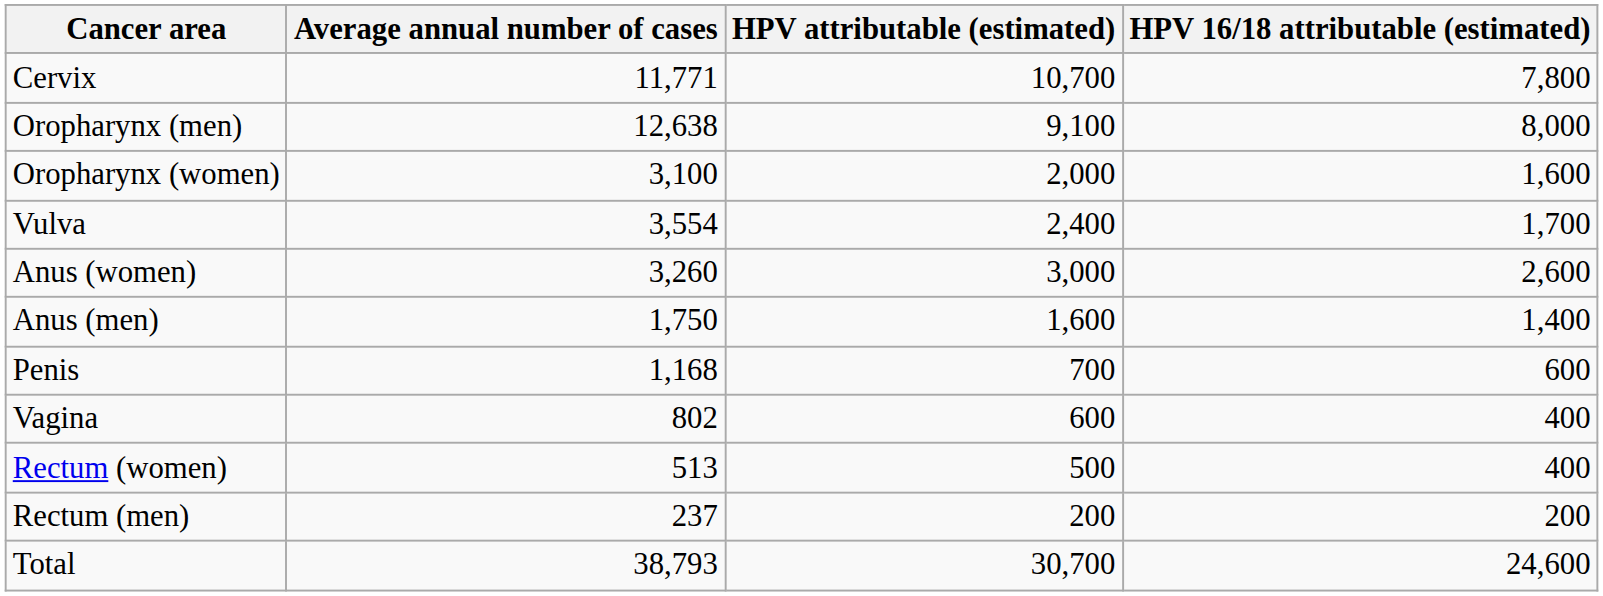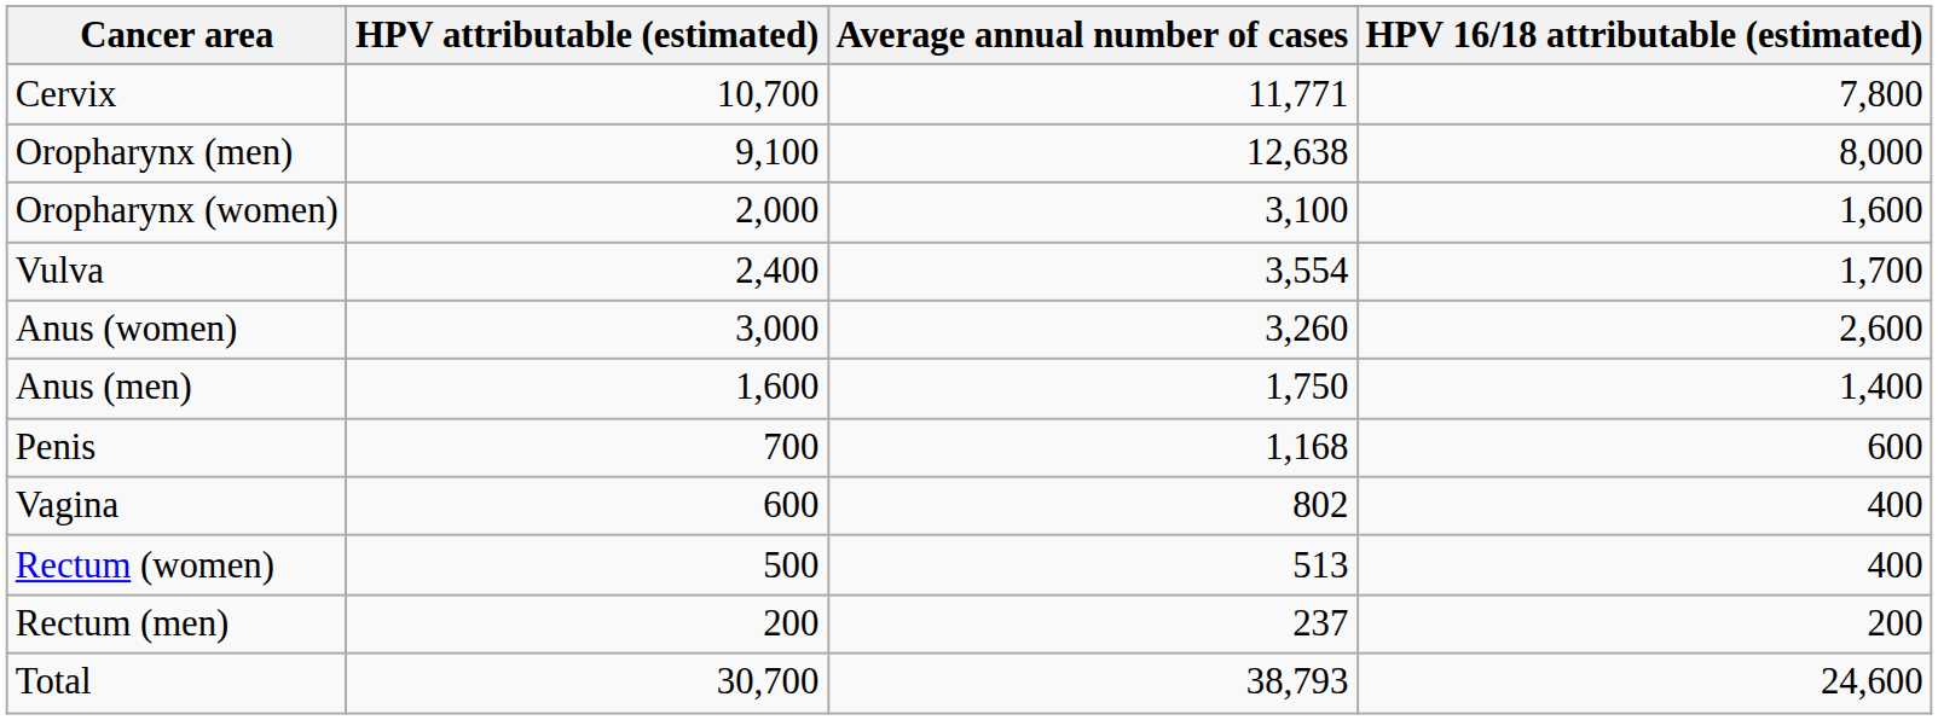 <table class="wikitable" style="margin:1em;">
 <tr>
 <th>Cancer area</th>
+<th>HPV attributable (estimated)</th>
 <th>Average annual number of cases</th>
-<th>HPV attributable (estimated)</th>
 <th>HPV 16/18 attributable (estimated)</th>
 </tr>
 <tr>
 <td>Cervix</td>
+<td align=right>10,700</td>
 <td align=right>11,771</td>
-<td align=right>10,700</td>
 <td align=right>7,800</td>
 </tr>
 <tr>
 <td>Oropharynx (men)</td>
+<td align=right>9,100</td>
 <td align=right>12,638</td>
-<td align=right>9,100</td>
 <td align=right>8,000</td>
 </tr>
 <tr>
 <td>Oropharynx (women)</td>
+<td align=right>2,000</td>
 <td align=right>3,100</td>
-<td align=right>2,000</td>
 <td align=right>1,600</td>
 </tr>
 <tr>
 <td>Vulva</td>
+<td align=right>2,400</td>
 <td align=right>3,554</td>
-<td align=right>2,400</td>
 <td align=right>1,700</td>
 </tr>
 <tr>
 <td>Anus (women)</td>
+<td align=right>3,000</td>
 <td align=right>3,260</td>
-<td align=right>3,000</td>
 <td align=right>2,600</td>
 </tr>
 <tr>
 <td>Anus (men)</td>
+<td align=right>1,600</td>
 <td align=right>1,750</td>
-<td align=right>1,600</td>
 <td align=right>1,400</td>
 </tr>
 <tr>
 <td>Penis</td>
+<td align=right>700</td>
 <td align=right>1,168</td>
-<td align=right>700</td>
 <td align=right>600</td>
 </tr>
 <tr>
 <td>Vagina</td>
+<td align=right>600</td>
 <td align=right>802</td>
-<td align=right>600</td>
 <td align=right>400</td>
 </tr>
 <tr>
 <td><a href='#'>Rectum</a> (women)</td>
+<td align=right>500</td>
 <td align=right>513</td>
-<td align=right>500</td>
 <td align=right>400</td>
 </tr>
 <tr>
 <td>Rectum (men)</td>
+<td align=right>200</td>
 <td align=right>237</td>
-<td align=right>200</td>
 <td align=right>200</td>
 </tr>
 <tr>
 <td>Total</td>
+<td align=right>30,700</td>
 <td align=right>38,793</td>
-<td align=right>30,700</td>
 <td align=right>24,600</td>
 </tr>
 </table>
